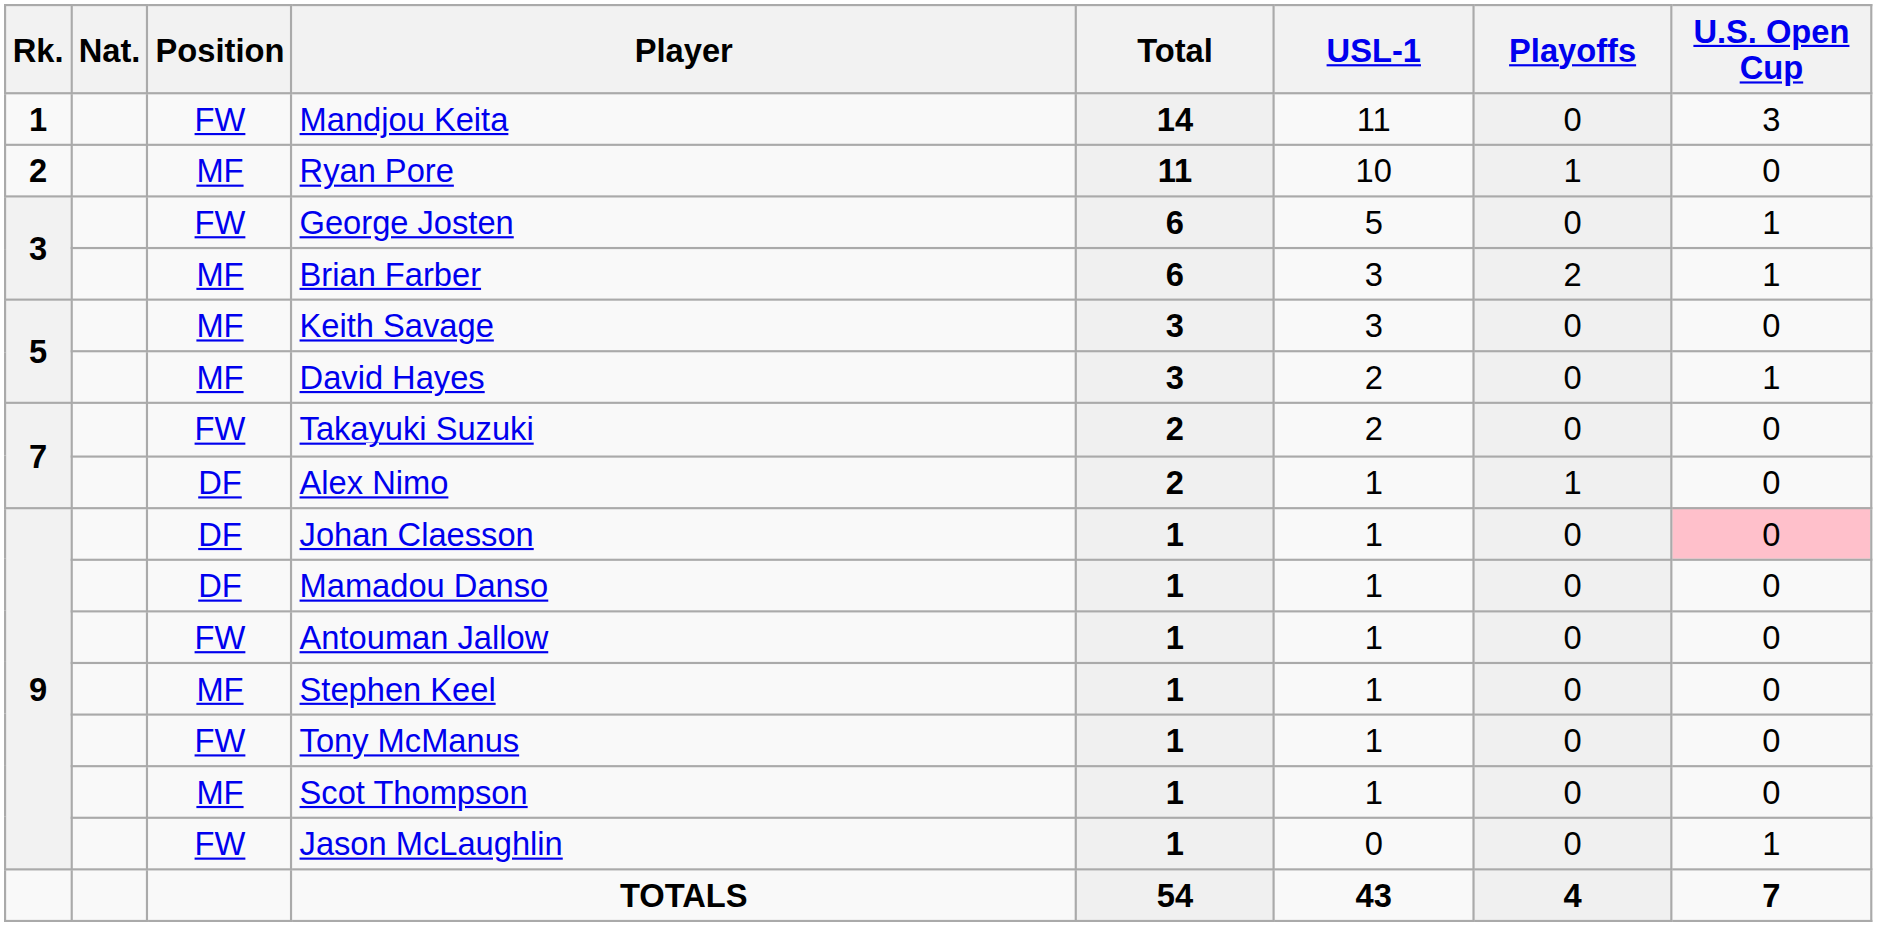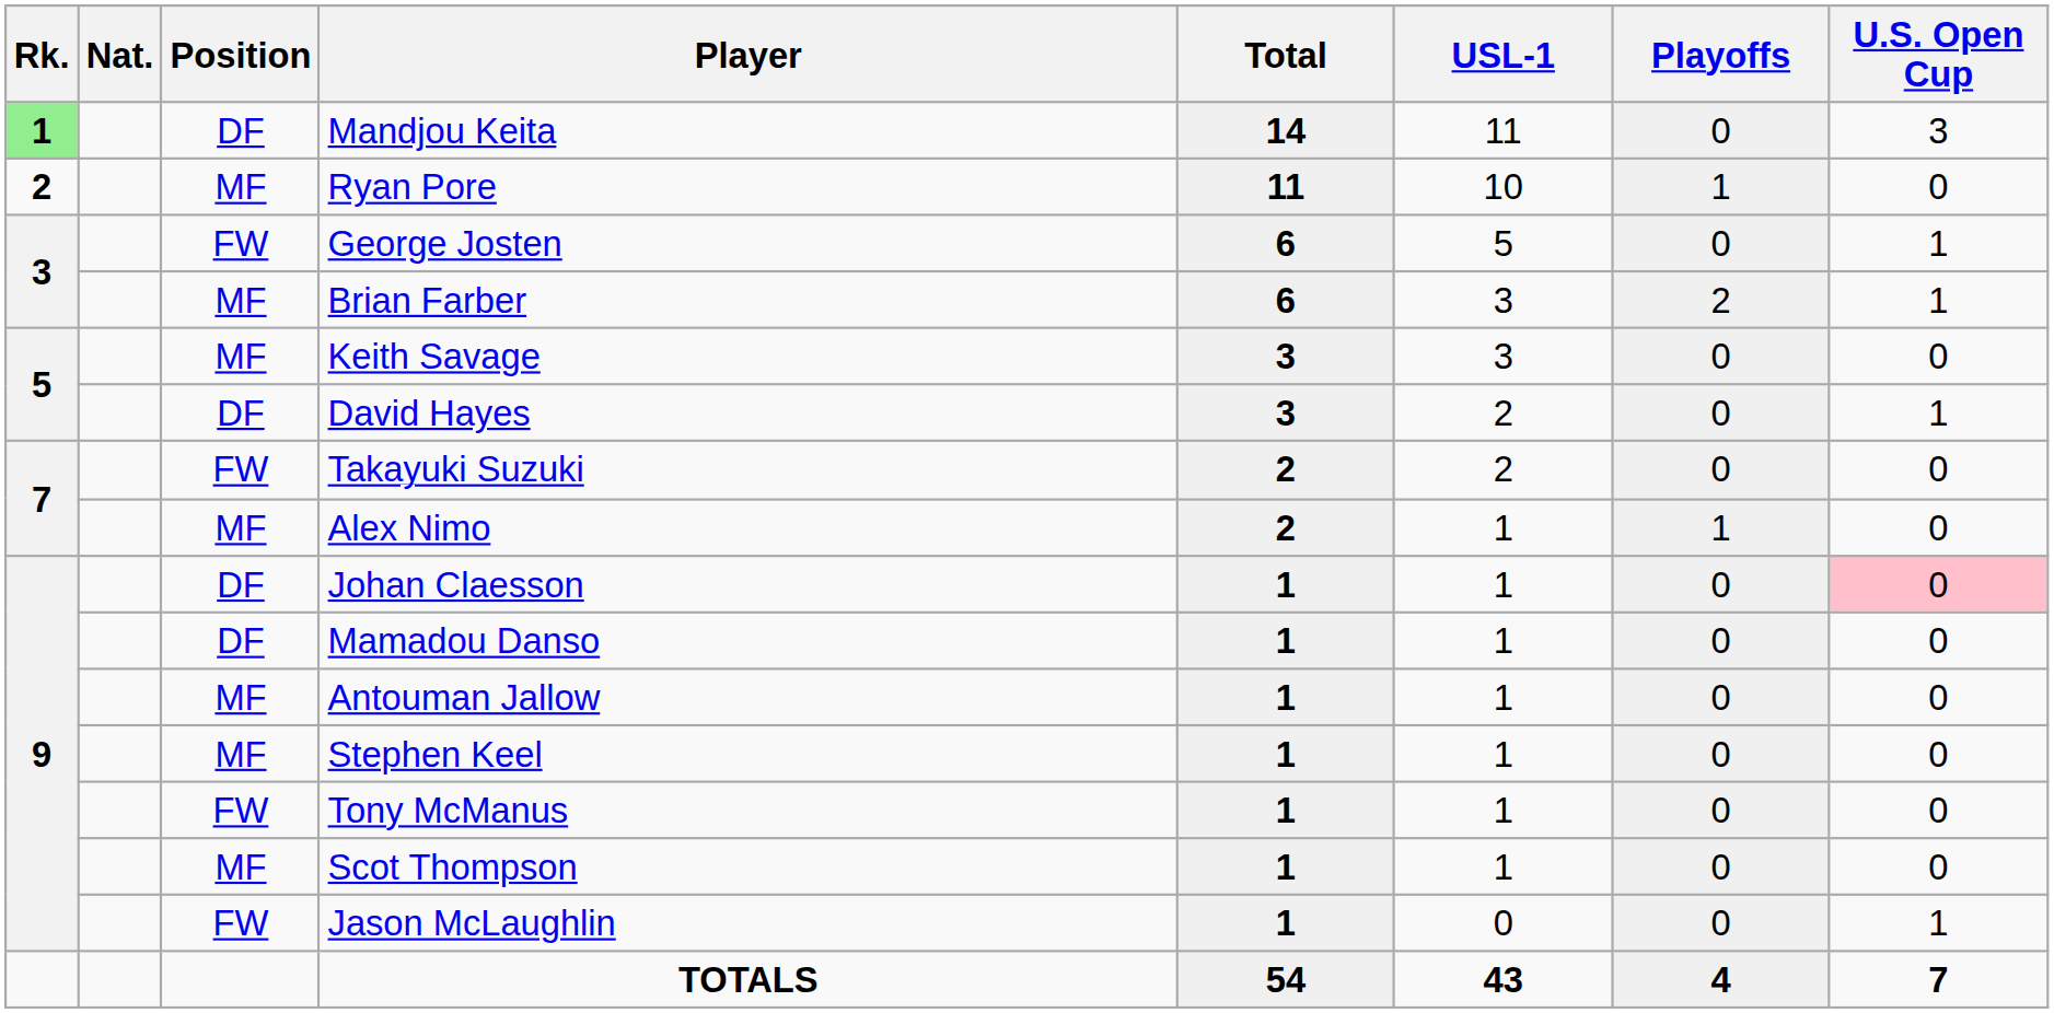 <table class="wikitable" style="font-size:95%; text-align:center;">
 <tr>
 <th width="1%">Rk.</th>
 <th width="1%">Nat.</th>
 <th width="1%">Position</th>
 <th width="42%">Player</th>
 <th width=80>Total</th>
 <th width=80><a href='#'>USL-1</a></th>
 <th width=80><a href='#'>Playoffs</a></th>
 <th width=80><a href='#'>U.S. Open Cup</a></th>
 </tr>
 <tr>
-<td><strong>1</strong></td>
+<td style="background: lightgreen;"><strong>1</strong></td>
 <td></td>
-<td><a href='#'>FW</a></td>
+<td><a href='#'>DF</a></td>
 <td style="text-align: left;"><a href='#'>Mandjou Keita</a></td>
 <td style="background: #F0F0F0;"><strong>14</strong></td>
 <td>11</td>
 <td style="background: #F0F0F0;">0</td>
 <td>3</td>
 </tr>
 <tr>
 <td><strong>2</strong></td>
 <td></td>
 <td><a href='#'>MF</a></td>
 <td style="text-align: left;"><a href='#'>Ryan Pore</a></td>
 <td style="background: #F0F0F0;"><strong>11</strong></td>
 <td>10</td>
 <td style="background: #F0F0F0;">1</td>
 <td>0</td>
 </tr>
 <tr>
 <th rowspan="2"><strong>3</strong></th>
 <td></td>
 <td><a href='#'>FW</a></td>
 <td style="text-align: left;"><a href='#'>George Josten</a></td>
 <td style="background: #F0F0F0;"><strong>6</strong></td>
 <td>5</td>
 <td style="background: #F0F0F0;">0</td>
 <td>1</td>
 </tr>
 <tr>
 <td></td>
 <td><a href='#'>MF</a></td>
 <td style="text-align: left;"><a href='#'>Brian Farber</a></td>
 <td style="background: #F0F0F0;"><strong>6</strong></td>
 <td>3</td>
 <td style="background: #F0F0F0;">2</td>
 <td>1</td>
 </tr>
 <tr>
 <th rowspan="2"><strong>5</strong></th>
 <td></td>
 <td><a href='#'>MF</a></td>
 <td style="text-align: left;"><a href='#'>Keith Savage</a></td>
 <td style="background: #F0F0F0;"><strong>3</strong></td>
 <td>3</td>
 <td style="background: #F0F0F0;">0</td>
 <td>0</td>
 </tr>
 <tr>
 <td></td>
-<td><a href='#'>MF</a></td>
+<td><a href='#'>DF</a></td>
 <td style="text-align: left;"><a href='#'>David Hayes</a></td>
 <td style="background: #F0F0F0;"><strong>3</strong></td>
 <td>2</td>
 <td style="background: #F0F0F0;">0</td>
 <td>1</td>
 </tr>
 <tr>
 <th rowspan="2"><strong>7</strong></th>
 <td></td>
 <td><a href='#'>FW</a></td>
 <td style="text-align: left;"><a href='#'>Takayuki Suzuki</a></td>
 <td style="background: #F0F0F0;"><strong>2</strong></td>
 <td>2</td>
 <td style="background: #F0F0F0;">0</td>
 <td>0</td>
 </tr>
 <tr>
 <td></td>
-<td><a href='#'>DF</a></td>
+<td><a href='#'>MF</a></td>
 <td style="text-align: left;"><a href='#'>Alex Nimo</a></td>
 <td style="background: #F0F0F0;"><strong>2</strong></td>
 <td>1</td>
 <td style="background: #F0F0F0;">1</td>
 <td>0</td>
 </tr>
 <tr>
 <th rowspan="7"><strong>9</strong></th>
 <td></td>
 <td><a href='#'>DF</a></td>
 <td style="text-align: left;"><a href='#'>Johan Claesson</a></td>
 <td style="background: #F0F0F0;"><strong>1</strong></td>
 <td>1</td>
 <td style="background: #F0F0F0;">0</td>
 <td style="background: pink;">0</td>
 </tr>
 <tr>
 <td></td>
 <td><a href='#'>DF</a></td>
 <td style="text-align: left;"><a href='#'>Mamadou Danso</a></td>
 <td style="background: #F0F0F0;"><strong>1</strong></td>
 <td>1</td>
 <td style="background: #F0F0F0;">0</td>
 <td>0</td>
 </tr>
 <tr>
 <td></td>
-<td><a href='#'>FW</a></td>
+<td><a href='#'>MF</a></td>
 <td style="text-align: left;"><a href='#'>Antouman Jallow</a></td>
 <td style="background: #F0F0F0;"><strong>1</strong></td>
 <td>1</td>
 <td style="background: #F0F0F0;">0</td>
 <td>0</td>
 </tr>
 <tr>
 <td></td>
 <td><a href='#'>MF</a></td>
 <td style="text-align: left;"><a href='#'>Stephen Keel</a></td>
 <td style="background: #F0F0F0;"><strong>1</strong></td>
 <td>1</td>
 <td style="background: #F0F0F0;">0</td>
 <td>0</td>
 </tr>
 <tr>
 <td></td>
 <td><a href='#'>FW</a></td>
 <td style="text-align: left;"><a href='#'>Tony McManus</a></td>
 <td style="background: #F0F0F0;"><strong>1</strong></td>
 <td>1</td>
 <td style="background: #F0F0F0;">0</td>
 <td>0</td>
 </tr>
 <tr>
 <td></td>
 <td><a href='#'>MF</a></td>
 <td style="text-align: left;"><a href='#'>Scot Thompson</a></td>
 <td style="background: #F0F0F0;"><strong>1</strong></td>
 <td>1</td>
 <td style="background: #F0F0F0;">0</td>
 <td>0</td>
 </tr>
 <tr>
 <td></td>
 <td><a href='#'>FW</a></td>
 <td style="text-align: left;"><a href='#'>Jason McLaughlin</a></td>
 <td style="background: #F0F0F0;"><strong>1</strong></td>
 <td>0</td>
 <td style="background: #F0F0F0;">0</td>
 <td>1</td>
 </tr>
 <tr>
 <td></td>
 <td></td>
 <td></td>
 <td><strong>TOTALS</strong></td>
 <td style="background: #F0F0F0;"><strong>54</strong></td>
 <td><strong>43</strong></td>
 <td style="background: #F0F0F0;"><strong>4</strong></td>
 <td><strong>7</strong></td>
 </tr>
 </table>
